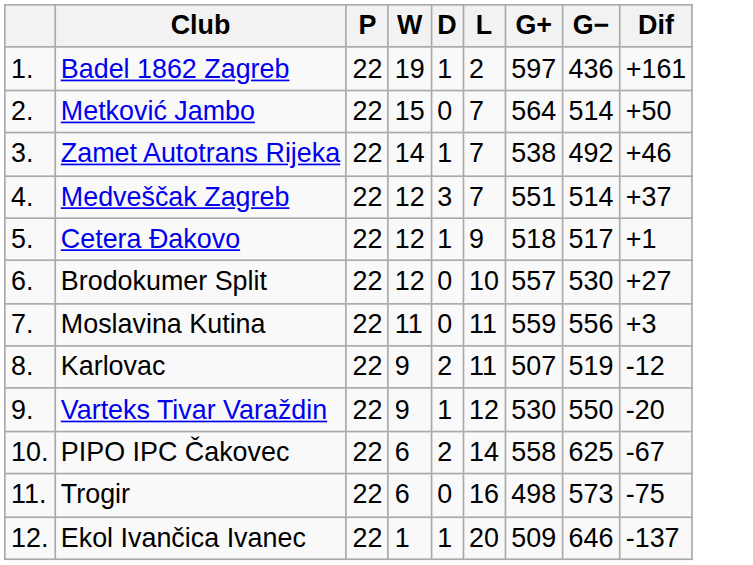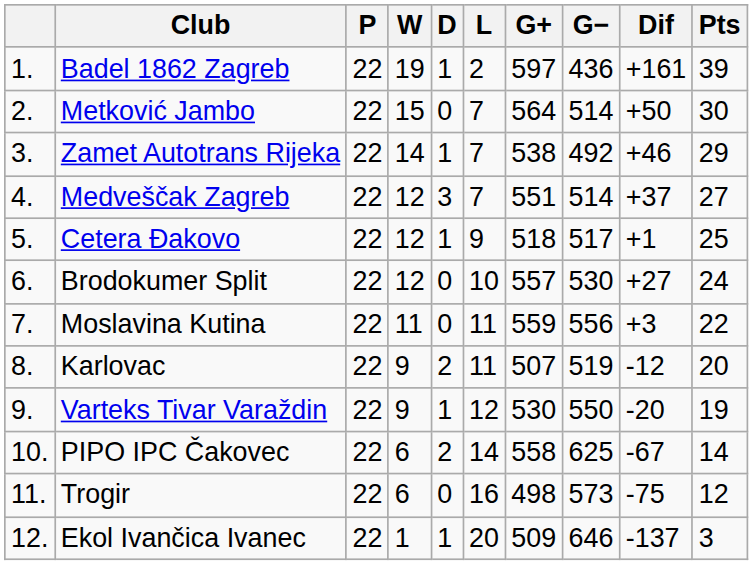 <table class="wikitable sortable">
 <tr>
 <th></th>
 <th>Club</th>
 <th>P</th>
 <th>W</th>
 <th>D</th>
 <th>L</th>
 <th>G+</th>
 <th>G−</th>
 <th>Dif</th>
+<th>Pts</th>
 </tr>
 <tr>
 <td>1.</td>
 <td><a href='#'>Badel 1862 Zagreb</a></td>
 <td>22</td>
 <td>19</td>
 <td>1</td>
 <td>2</td>
 <td>597</td>
 <td>436</td>
 <td>+161</td>
+<td>39</td>
 </tr>
 <tr>
 <td>2.</td>
 <td><a href='#'>Metković Jambo</a></td>
 <td>22</td>
 <td>15</td>
 <td>0</td>
 <td>7</td>
 <td>564</td>
 <td>514</td>
 <td>+50</td>
+<td>30</td>
 </tr>
 <tr>
 <td>3.</td>
 <td><a href='#'>Zamet Autotrans Rijeka</a></td>
 <td>22</td>
 <td>14</td>
 <td>1</td>
 <td>7</td>
 <td>538</td>
 <td>492</td>
 <td>+46</td>
+<td>29</td>
 </tr>
 <tr>
 <td>4.</td>
 <td><a href='#'>Medveščak Zagreb</a></td>
 <td>22</td>
 <td>12</td>
 <td>3</td>
 <td>7</td>
 <td>551</td>
 <td>514</td>
 <td>+37</td>
+<td>27</td>
 </tr>
 <tr>
 <td>5.</td>
 <td><a href='#'>Cetera Đakovo</a></td>
 <td>22</td>
 <td>12</td>
 <td>1</td>
 <td>9</td>
 <td>518</td>
 <td>517</td>
 <td>+1</td>
+<td>25</td>
 </tr>
 <tr>
 <td>6.</td>
 <td>Brodokumer Split</td>
 <td>22</td>
 <td>12</td>
 <td>0</td>
 <td>10</td>
 <td>557</td>
 <td>530</td>
 <td>+27</td>
+<td>24</td>
 </tr>
 <tr>
 <td>7.</td>
 <td>Moslavina Kutina</td>
 <td>22</td>
 <td>11</td>
 <td>0</td>
 <td>11</td>
 <td>559</td>
 <td>556</td>
 <td>+3</td>
+<td>22</td>
 </tr>
 <tr>
 <td>8.</td>
 <td>Karlovac</td>
 <td>22</td>
 <td>9</td>
 <td>2</td>
 <td>11</td>
 <td>507</td>
 <td>519</td>
 <td>-12</td>
+<td>20</td>
 </tr>
 <tr>
 <td>9.</td>
 <td><a href='#'>Varteks Tivar Varaždin</a></td>
 <td>22</td>
 <td>9</td>
 <td>1</td>
 <td>12</td>
 <td>530</td>
 <td>550</td>
 <td>-20</td>
+<td>19</td>
 </tr>
 <tr>
 <td>10.</td>
 <td>PIPO IPC Čakovec</td>
 <td>22</td>
 <td>6</td>
 <td>2</td>
 <td>14</td>
 <td>558</td>
 <td>625</td>
 <td>-67</td>
+<td>14</td>
 </tr>
 <tr>
 <td>11.</td>
 <td>Trogir</td>
 <td>22</td>
 <td>6</td>
 <td>0</td>
 <td>16</td>
 <td>498</td>
 <td>573</td>
 <td>-75</td>
+<td>12</td>
 </tr>
 <tr>
 <td>12.</td>
 <td>Ekol Ivančica Ivanec</td>
 <td>22</td>
 <td>1</td>
 <td>1</td>
 <td>20</td>
 <td>509</td>
 <td>646</td>
 <td>-137</td>
+<td>3</td>
 </tr>
 </table>
